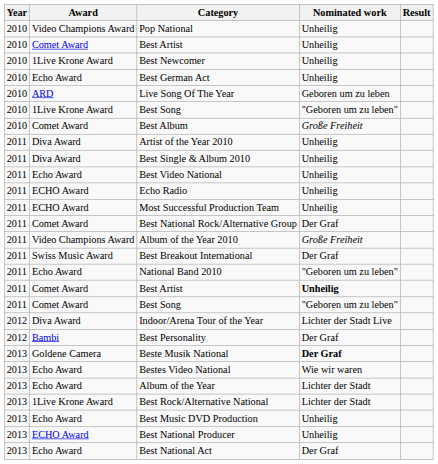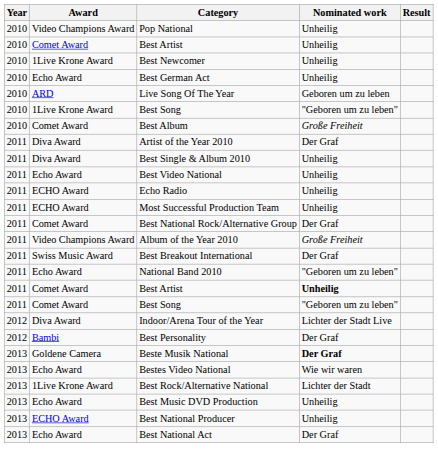 <table class="wikitable sortable">
 <tr>
 <th>Year</th>
 <th>Award</th>
 <th>Category</th>
 <th>Nominated work</th>
 <th>Result</th>
 </tr>
 <tr>
 <td>2010</td>
 <td>Video Champions Award</td>
 <td>Pop National</td>
 <td>Unheilig</td>
 <td></td>
 </tr>
 <tr>
 <td>2010</td>
 <td><a href='#'>Comet Award</a></td>
 <td>Best Artist</td>
 <td>Unheilig</td>
 <td></td>
 </tr>
 <tr>
 <td>2010</td>
 <td>1Live Krone Award</td>
 <td>Best Newcomer</td>
 <td>Unheilig</td>
 <td></td>
 </tr>
 <tr>
 <td>2010</td>
 <td>Echo Award</td>
 <td>Best German Act</td>
 <td>Unheilig</td>
 <td></td>
 </tr>
 <tr>
 <td>2010</td>
 <td><a href='#'>ARD</a></td>
 <td>Live Song Of The Year</td>
 <td>Geboren um zu leben</td>
 <td></td>
 </tr>
 <tr>
 <td>2010</td>
 <td>1Live Krone Award</td>
 <td>Best Song</td>
 <td>"Geboren um zu leben"</td>
 <td></td>
 </tr>
 <tr>
 <td>2010</td>
 <td>Comet Award</td>
 <td>Best Album</td>
 <td><em>Große Freiheit</em></td>
 <td></td>
 </tr>
 <tr>
 <td>2011</td>
 <td>Diva Award</td>
 <td>Artist of the Year 2010</td>
-<td>Unheilig</td>
+<td>Der Graf</td>
 <td></td>
 </tr>
 <tr>
 <td>2011</td>
 <td>Diva Award</td>
 <td>Best Single & Album 2010</td>
 <td>Unheilig</td>
 <td></td>
 </tr>
 <tr>
 <td>2011</td>
 <td>Echo Award</td>
 <td>Best Video National</td>
 <td>Unheilig</td>
 <td></td>
 </tr>
 <tr>
 <td>2011</td>
 <td>ECHO Award</td>
 <td>Echo Radio</td>
 <td>Unheilig</td>
 <td></td>
 </tr>
 <tr>
 <td>2011</td>
 <td>ECHO Award</td>
 <td>Most Successful Production Team</td>
 <td>Unheilig</td>
 <td></td>
 </tr>
 <tr>
 <td>2011</td>
 <td>Comet Award</td>
 <td>Best National Rock/Alternative Group</td>
 <td>Der Graf</td>
 <td></td>
 </tr>
 <tr>
 <td>2011</td>
 <td>Video Champions Award</td>
 <td>Album of the Year 2010</td>
 <td><em>Große Freiheit</em></td>
 <td></td>
 </tr>
 <tr>
 <td>2011</td>
 <td>Swiss Music Award</td>
 <td>Best Breakout International</td>
 <td>Der Graf</td>
 <td></td>
 </tr>
 <tr>
 <td>2011</td>
 <td>Echo Award</td>
 <td>National Band 2010</td>
 <td>"Geboren um zu leben"</td>
 <td></td>
 </tr>
 <tr>
 <td>2011</td>
 <td>Comet Award</td>
 <td>Best Artist</td>
 <td><strong>Unheilig</strong></td>
 <td></td>
 </tr>
 <tr>
 <td>2011</td>
 <td>Comet Award</td>
 <td>Best Song</td>
 <td>"Geboren um zu leben"</td>
 <td></td>
 </tr>
 <tr>
 <td>2012</td>
 <td>Diva Award</td>
 <td>Indoor/Arena Tour of the Year</td>
 <td>Lichter der Stadt Live</td>
 <td></td>
 </tr>
 <tr>
 <td>2012</td>
 <td><a href='#'>Bambi</a></td>
 <td>Best Personality</td>
 <td>Der Graf</td>
 <td></td>
 </tr>
 <tr>
 <td>2013</td>
 <td>Goldene Camera</td>
 <td>Beste Musik National</td>
 <td><strong>Der Graf</strong></td>
 <td></td>
 </tr>
 <tr>
 <td>2013</td>
 <td>Echo Award</td>
 <td>Bestes Video National</td>
 <td>Wie wir waren</td>
 <td></td>
 </tr>
 <tr>
 <td>2013</td>
-<td>Echo Award</td>
-<td>Album of the Year</td>
-<td>Lichter der Stadt</td>
-<td></td>
-</tr>
-<tr>
-<td>2013</td>
 <td>1Live Krone Award</td>
 <td>Best Rock/Alternative National</td>
 <td>Lichter der Stadt</td>
 <td></td>
 </tr>
 <tr>
 <td>2013</td>
 <td>Echo Award</td>
 <td>Best Music DVD Production</td>
 <td>Unheilig</td>
 <td></td>
 </tr>
 <tr>
 <td>2013</td>
 <td><a href='#'>ECHO Award</a></td>
 <td>Best National Producer</td>
 <td>Unheilig</td>
 <td></td>
 </tr>
 <tr>
 <td>2013</td>
 <td>Echo Award</td>
 <td>Best National Act</td>
 <td>Der Graf</td>
 <td></td>
 </tr>
 </table>
